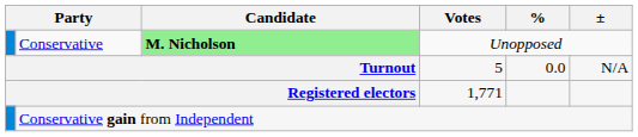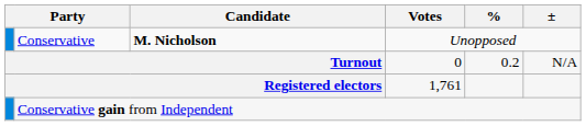 <table class=wikitable>
 <tr>
 <th scope="col" colspan="2" style="width: 130px">Party</th>
 <th scope="col" style="width: 17em">Candidate</th>
 <th scope="col" style="width: 5em">Votes</th>
 <th scope="col" style="width: 3.5em">%</th>
 <th scope="col" style="width: 3.5em">±</th>
 </tr>
 <tr>
 <td style="background:#0087DC;"></td>
 <td><a href='#'>Conservative</a></td>
-<td style="background: lightgreen;"><strong>M. Nicholson</strong></td>
+<td><strong>M. Nicholson</strong></td>
 <td style="text-align: center; "colspan="3"><em>Unopposed</em></td>
 </tr>
 <tr style="background-color:#F6F6F6">
 <th colspan="3" style="text-align: right; margin-right: 0.5em"><a href='#'>Turnout</a></th>
-<td style="text-align: right; margin-right: 0.5em">5</td>
-<td style="text-align: right; margin-right: 0.5em">0.0</td>
+<td style="text-align: right; margin-right: 0.5em">0</td>
+<td style="text-align: right; margin-right: 0.5em">0.2</td>
 <td style="text-align: right; margin-right: 0.5em">N/A</td>
 </tr>
 <tr style="background-color:#F6F6F6;">
 <th colspan="3" style="text-align:right;"><a href='#'>Registered electors</a></th>
-<td style="text-align:right; margin-right:0.5em">1,771</td>
+<td style="text-align:right; margin-right:0.5em">1,761</td>
 <td></td>
 <td></td>
 </tr>
 <tr style="background-color:#F6F6F6">
 <td style="background:#0087DC;"></td>
 <td colspan="5"><a href='#'>Conservative</a> <strong>gain</strong> from <a href='#'>Independent</a></td>
 </tr>
 </table>
